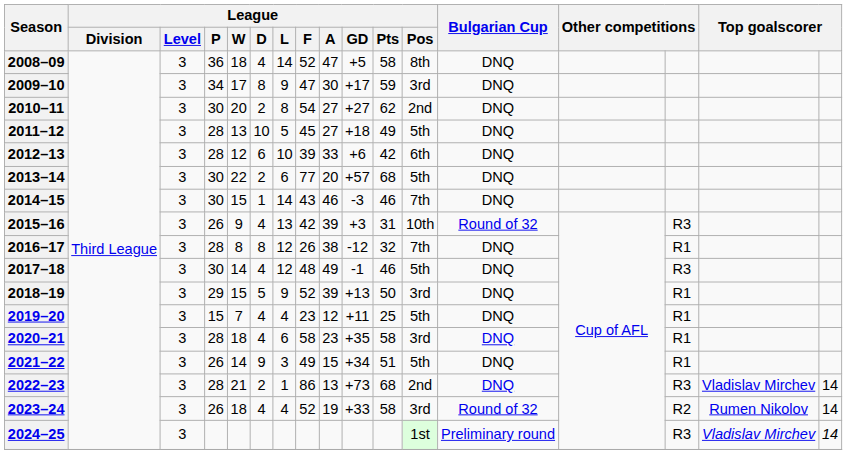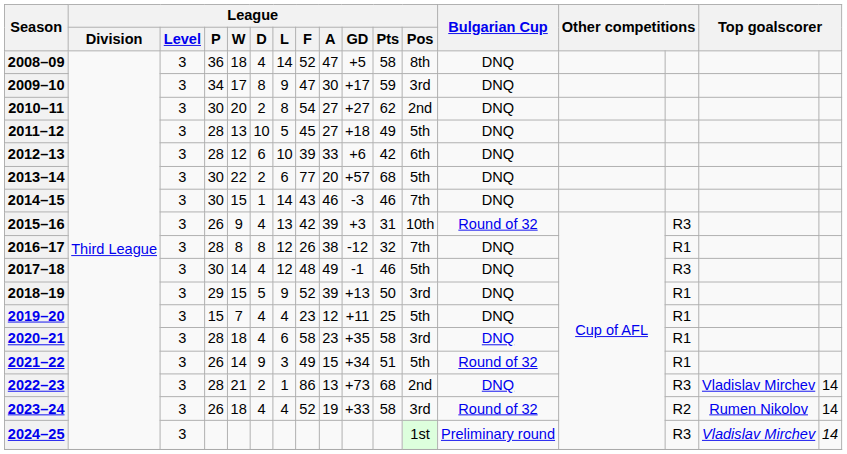 <table class="wikitable plainrowheaders sortable" style="text-align: center">
 <tr>
 <th rowspan=2>Season</th>
 <th colspan=11>League</th>
 <th rowspan=2><a href='#'>Bulgarian Cup</a><br></th>
 <th rowspan=2 colspan=2>Other competitions</th>
 <th rowspan=2 colspan=2>Top goalscorer</th>
 </tr>
 <tr>
 <th scope=col>Division</th>
 <th scope=col><a href='#'>Level</a></th>
 <th scope=col>P</th>
 <th scope=col>W</th>
 <th scope=col>D</th>
 <th scope=col>L</th>
 <th scope=col>F</th>
 <th scope=col>A</th>
 <th scope=col>GD</th>
 <th scope=col>Pts</th>
 <th scope=col data-sort-type="number">Pos</th>
 </tr>
 <tr>
 <th scope=row rowspan=1>2008–09</th>
 <td rowspan=17><a href='#'>Third League</a></td>
 <td rowspan=1>3</td>
 <td rowspan=1>36</td>
 <td rowspan=1>18</td>
 <td rowspan=1>4</td>
 <td rowspan=1>14</td>
 <td rowspan=1>52</td>
 <td rowspan=1>47</td>
 <td rowspan=1>+5</td>
 <td rowspan=1>58</td>
 <td rowspan=1>8th</td>
 <td rowspan=1>DNQ</td>
 <td rowspan=1></td>
 <td rowspan=1></td>
 <td rowspan=1></td>
 <td rowspan=1></td>
 </tr>
 <tr>
 <th scope=row rowspan=1>2009–10</th>
 <td rowspan=1>3</td>
 <td rowspan=1>34</td>
 <td rowspan=1>17</td>
 <td rowspan=1>8</td>
 <td rowspan=1>9</td>
 <td rowspan=1>47</td>
 <td rowspan=1>30</td>
 <td rowspan=1>+17</td>
 <td rowspan=1>59</td>
 <td rowspan=1>3rd</td>
 <td rowspan=1>DNQ</td>
 <td rowspan=1></td>
 <td rowspan=1></td>
 <td rowspan=1></td>
 <td rowspan=1></td>
 </tr>
 <tr>
 <th scope=row rowspan=1>2010–11</th>
 <td rowspan=1>3</td>
 <td rowspan=1>30</td>
 <td rowspan=1>20</td>
 <td rowspan=1>2</td>
 <td rowspan=1>8</td>
 <td rowspan=1>54</td>
 <td rowspan=1>27</td>
 <td rowspan=1>+27</td>
 <td rowspan=1>62</td>
 <td rowspan=1>2nd</td>
 <td rowspan=1>DNQ</td>
 <td rowspan=1></td>
 <td rowspan=1></td>
 <td rowspan=1></td>
 <td rowspan=1></td>
 </tr>
 <tr>
 <th scope=row rowspan=1>2011–12</th>
 <td rowspan=1>3</td>
 <td rowspan=1>28</td>
 <td rowspan=1>13</td>
 <td rowspan=1>10</td>
 <td rowspan=1>5</td>
 <td rowspan=1>45</td>
 <td rowspan=1>27</td>
 <td rowspan=1>+18</td>
 <td rowspan=1>49</td>
 <td rowspan=1>5th</td>
 <td rowspan=1>DNQ</td>
 <td rowspan=1></td>
 <td rowspan=1></td>
 <td rowspan=1></td>
 <td rowspan=1></td>
 </tr>
 <tr>
 <th scope=row rowspan=1>2012–13</th>
 <td rowspan=1>3</td>
 <td rowspan=1>28</td>
 <td rowspan=1>12</td>
 <td rowspan=1>6</td>
 <td rowspan=1>10</td>
 <td rowspan=1>39</td>
 <td rowspan=1>33</td>
 <td rowspan=1>+6</td>
 <td rowspan=1>42</td>
 <td rowspan=1>6th</td>
 <td rowspan=1>DNQ</td>
 <td rowspan=1></td>
 <td rowspan=1></td>
 <td rowspan=1></td>
 <td rowspan=1></td>
 </tr>
 <tr>
 <th scope=row rowspan=1>2013–14</th>
 <td rowspan=1>3</td>
 <td rowspan=1>30</td>
 <td rowspan=1>22</td>
 <td rowspan=1>2</td>
 <td rowspan=1>6</td>
 <td rowspan=1>77</td>
 <td rowspan=1>20</td>
 <td rowspan=1>+57</td>
 <td rowspan=1>68</td>
 <td rowspan=1>5th</td>
 <td rowspan=1>DNQ</td>
 <td rowspan=1></td>
 <td rowspan=1></td>
 <td rowspan=1></td>
 <td rowspan=1></td>
 </tr>
 <tr>
 <th scope=row rowspan=1>2014–15</th>
 <td rowspan=1>3</td>
 <td rowspan=1>30</td>
 <td rowspan=1>15</td>
 <td rowspan=1>1</td>
 <td rowspan=1>14</td>
 <td rowspan=1>43</td>
 <td rowspan=1>46</td>
 <td rowspan=1>-3</td>
 <td rowspan=1>46</td>
 <td rowspan=1>7th</td>
 <td rowspan=1>DNQ</td>
 <td rowspan=1></td>
 <td rowspan=1></td>
 <td rowspan=1></td>
 <td rowspan=1></td>
 </tr>
 <tr>
 <th scope=row rowspan=1>2015–16</th>
 <td rowspan=1>3</td>
 <td rowspan=1>26</td>
 <td rowspan=1>9</td>
 <td rowspan=1>4</td>
 <td rowspan=1>13</td>
 <td rowspan=1>42</td>
 <td rowspan=1>39</td>
 <td rowspan=1>+3</td>
 <td rowspan=1>31</td>
 <td rowspan=1>10th</td>
 <td rowspan=1><a href='#'>Round of 32</a></td>
 <td rowspan=10><a href='#'>Cup of AFL</a></td>
 <td rowspan=1>R3</td>
 <td rowspan=1></td>
 <td rowspan=1></td>
 </tr>
 <tr>
 <th scope=row rowspan=1>2016–17</th>
 <td rowspan=1>3</td>
 <td rowspan=1>28</td>
 <td rowspan=1>8</td>
 <td rowspan=1>8</td>
 <td rowspan=1>12</td>
 <td rowspan=1>26</td>
 <td rowspan=1>38</td>
 <td rowspan=1>-12</td>
 <td rowspan=1>32</td>
 <td rowspan=1>7th</td>
 <td rowspan=1>DNQ</td>
 <td rowspan=1>R1</td>
 <td rowspan=1></td>
 <td rowspan=1></td>
 </tr>
 <tr>
 <th scope=row rowspan=1>2017–18</th>
 <td rowspan=1>3</td>
 <td rowspan=1>30</td>
 <td rowspan=1>14</td>
 <td rowspan=1>4</td>
 <td rowspan=1>12</td>
 <td rowspan=1>48</td>
 <td rowspan=1>49</td>
 <td rowspan=1>-1</td>
 <td rowspan=1>46</td>
 <td rowspan=1>5th</td>
 <td rowspan=1>DNQ</td>
 <td rowspan=1>R3</td>
 <td rowspan=1></td>
 <td rowspan=1></td>
 </tr>
 <tr>
 <th scope=row rowspan=1>2018–19</th>
 <td rowspan=1>3</td>
 <td rowspan=1>29</td>
 <td rowspan=1>15</td>
 <td rowspan=1>5</td>
 <td rowspan=1>9</td>
 <td rowspan=1>52</td>
 <td rowspan=1>39</td>
 <td rowspan=1>+13</td>
 <td rowspan=1>50</td>
 <td rowspan=1>3rd</td>
 <td rowspan=1>DNQ</td>
 <td rowspan=1>R1</td>
 <td rowspan=1></td>
 <td rowspan=1></td>
 </tr>
 <tr>
 <th scope=row rowspan=1><a href='#'>2019–20</a></th>
 <td rowspan=1>3</td>
 <td rowspan=1>15</td>
 <td rowspan=1>7</td>
 <td rowspan=1>4</td>
 <td rowspan=1>4</td>
 <td rowspan=1>23</td>
 <td rowspan=1>12</td>
 <td rowspan=1>+11</td>
 <td rowspan=1>25</td>
 <td rowspan=1>5th</td>
 <td rowspan=1>DNQ</td>
 <td rowspan=1>R1</td>
 <td rowspan=1></td>
 <td rowspan=1></td>
 </tr>
 <tr>
 <th scope=row rowspan=1><a href='#'>2020–21</a></th>
 <td rowspan=1>3</td>
 <td rowspan=1>28</td>
 <td rowspan=1>18</td>
 <td rowspan=1>4</td>
 <td rowspan=1>6</td>
 <td rowspan=1>58</td>
 <td rowspan=1>23</td>
 <td rowspan=1>+35</td>
 <td rowspan=1>58</td>
 <td rowspan=1>3rd</td>
 <td rowspan=1><a href='#'>DNQ</a></td>
 <td rowspan=1>R1</td>
 <td rowspan=1></td>
 <td rowspan=1></td>
 </tr>
 <tr>
 <th scope=row rowspan=1><a href='#'>2021–22</a></th>
 <td rowspan=1>3</td>
 <td rowspan=1>26</td>
 <td rowspan=1>14</td>
 <td rowspan=1>9</td>
 <td rowspan=1>3</td>
 <td rowspan=1>49</td>
 <td rowspan=1>15</td>
 <td rowspan=1>+34</td>
 <td rowspan=1>51</td>
 <td rowspan=1>5th</td>
-<td rowspan=1>DNQ</td>
+<td rowspan=1><a href='#'>Round of 32</a></td>
 <td rowspan=1>R1</td>
 <td rowspan=1></td>
 <td rowspan=1></td>
 </tr>
 <tr>
 <th scope=row rowspan=1><a href='#'>2022–23</a></th>
 <td rowspan=1>3</td>
 <td rowspan=1>28</td>
 <td rowspan=1>21</td>
 <td rowspan=1>2</td>
 <td rowspan=1>1</td>
 <td rowspan=1>86</td>
 <td rowspan=1>13</td>
 <td rowspan=1>+73</td>
 <td rowspan=1>68</td>
 <td rowspan=1>2nd</td>
 <td rowspan=1><a href='#'>DNQ</a></td>
 <td rowspan=1>R3</td>
 <td rowspan=1> <a href='#'>Vladislav Mirchev</a></td>
 <td rowspan=1>14</td>
 </tr>
 <tr>
 <th scope=row rowspan=1><a href='#'>2023–24</a></th>
 <td rowspan=1>3</td>
 <td rowspan=1>26</td>
 <td rowspan=1>18</td>
 <td rowspan=1>4</td>
 <td rowspan=1>4</td>
 <td rowspan=1>52</td>
 <td rowspan=1>19</td>
 <td rowspan=1>+33</td>
 <td rowspan=1>58</td>
 <td rowspan=1>3rd</td>
 <td rowspan=1><a href='#'>Round of 32</a></td>
 <td rowspan=1>R2</td>
 <td rowspan=1> <a href='#'>Rumen Nikolov</a></td>
 <td rowspan=1>14</td>
 </tr>
 <tr>
 <th scope=row rowspan=1><a href='#'>2024–25</a></th>
 <td rowspan=1>3</td>
 <td rowspan=1></td>
 <td rowspan=1></td>
 <td rowspan=1></td>
 <td rowspan=1></td>
 <td rowspan=1></td>
 <td rowspan=1></td>
 <td rowspan=1></td>
 <td rowspan=1></td>
 <td rowspan=1 style="background-color:#DFD; padding:0.4em;">1st </td>
 <td rowspan=1><a href='#'>Preliminary round</a></td>
 <td rowspan=1>R3</td>
 <td rowspan=1> <em><a href='#'>Vladislav Mirchev</a></em></td>
 <td rowspan=1><em>14</em></td>
 </tr>
 <tr>
 </tr>
 </table>
